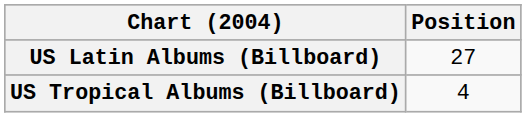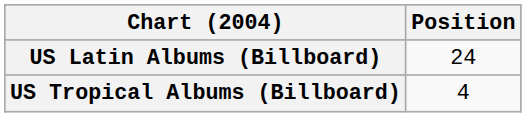 <table class="wikitable plainrowheaders " style="text-align:center;">
 <tr>
 <th scope="col">Chart (2004)</th>
 <th scope="col">Position</th>
 </tr>
 <tr>
 <th scope="row">US Latin Albums (Billboard)</th>
-<td>27</td>
+<td>24</td>
 </tr>
 <tr>
 <th scope="row">US Tropical Albums (Billboard)</th>
 <td>4</td>
 </tr>
 </table>
